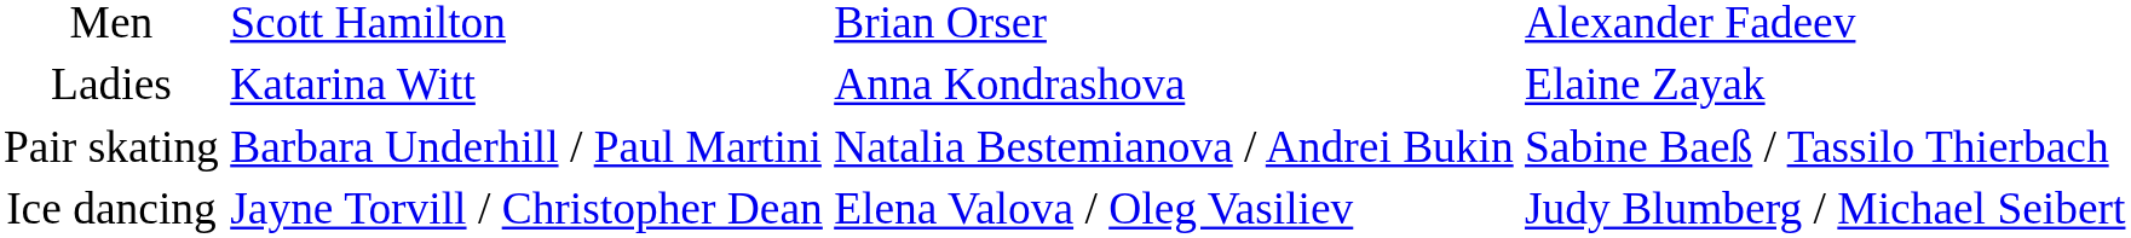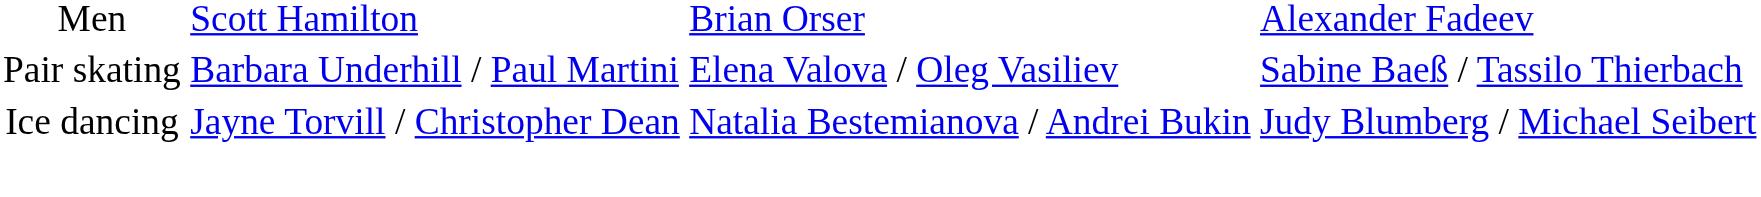 <table>
 <tr>
 <td align=center>Men</td>
 <td> <a href='#'>Scott Hamilton</a></td>
 <td> <a href='#'>Brian Orser</a></td>
 <td> <a href='#'>Alexander Fadeev</a></td>
 </tr>
 <tr>
-<td align=center>Ladies</td>
-<td> <a href='#'>Katarina Witt</a></td>
-<td> <a href='#'>Anna Kondrashova</a></td>
-<td> <a href='#'>Elaine Zayak</a></td>
-</tr>
-<tr>
 <td align=center>Pair skating</td>
 <td> <a href='#'>Barbara Underhill</a> / <a href='#'>Paul Martini</a></td>
-<td> <a href='#'>Natalia Bestemianova</a> / <a href='#'>Andrei Bukin</a></td>
+<td> <a href='#'>Elena Valova</a> / <a href='#'>Oleg Vasiliev</a></td>
 <td> <a href='#'>Sabine Baeß</a> / <a href='#'>Tassilo Thierbach</a></td>
 </tr>
 <tr>
 <td align=center>Ice dancing</td>
 <td> <a href='#'>Jayne Torvill</a> / <a href='#'>Christopher Dean</a></td>
-<td> <a href='#'>Elena Valova</a> / <a href='#'>Oleg Vasiliev</a></td>
+<td> <a href='#'>Natalia Bestemianova</a> / <a href='#'>Andrei Bukin</a></td>
 <td> <a href='#'>Judy Blumberg</a> / <a href='#'>Michael Seibert</a></td>
 </tr>
 </table>
